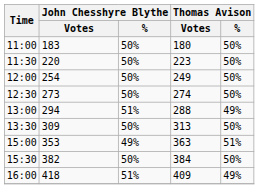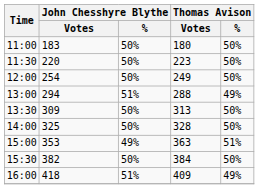 <table class="wikitable">
 <tr>
 <th rowspan="2">Time</th>
 <th colspan="2">John Chesshyre Blythe</th>
 <th colspan="2">Thomas Avison</th>
 </tr>
 <tr>
 <th>Votes</th>
 <th>%</th>
 <th>Votes</th>
 <th>%</th>
 </tr>
 <tr>
 <td>11:00</td>
 <td>183</td>
 <td>50%</td>
 <td>180</td>
 <td>50%</td>
 </tr>
 <tr>
 <td>11:30</td>
 <td>220</td>
 <td>50%</td>
 <td>223</td>
 <td>50%</td>
 </tr>
 <tr>
 <td>12:00</td>
 <td>254</td>
 <td>50%</td>
 <td>249</td>
 <td>50%</td>
 </tr>
 <tr>
-<td>12:30</td>
-<td>273</td>
-<td>50%</td>
-<td>274</td>
-<td>50%</td>
-</tr>
-<tr>
 <td>13:00</td>
 <td>294</td>
 <td>51%</td>
 <td>288</td>
 <td>49%</td>
 </tr>
 <tr>
 <td>13:30</td>
 <td>309</td>
 <td>50%</td>
 <td>313</td>
+<td>50%</td>
+</tr>
+<tr>
+<td>14:00</td>
+<td>325</td>
+<td>50%</td>
+<td>328</td>
 <td>50%</td>
 </tr>
 <tr>
 <td>15:00</td>
 <td>353</td>
 <td>49%</td>
 <td>363</td>
 <td>51%</td>
 </tr>
 <tr>
 <td>15:30</td>
 <td>382</td>
 <td>50%</td>
 <td>384</td>
 <td>50%</td>
 </tr>
 <tr>
 <td>16:00</td>
 <td>418</td>
 <td>51%</td>
 <td>409</td>
 <td>49%</td>
 </tr>
 <tr>
 </tr>
 </table>
